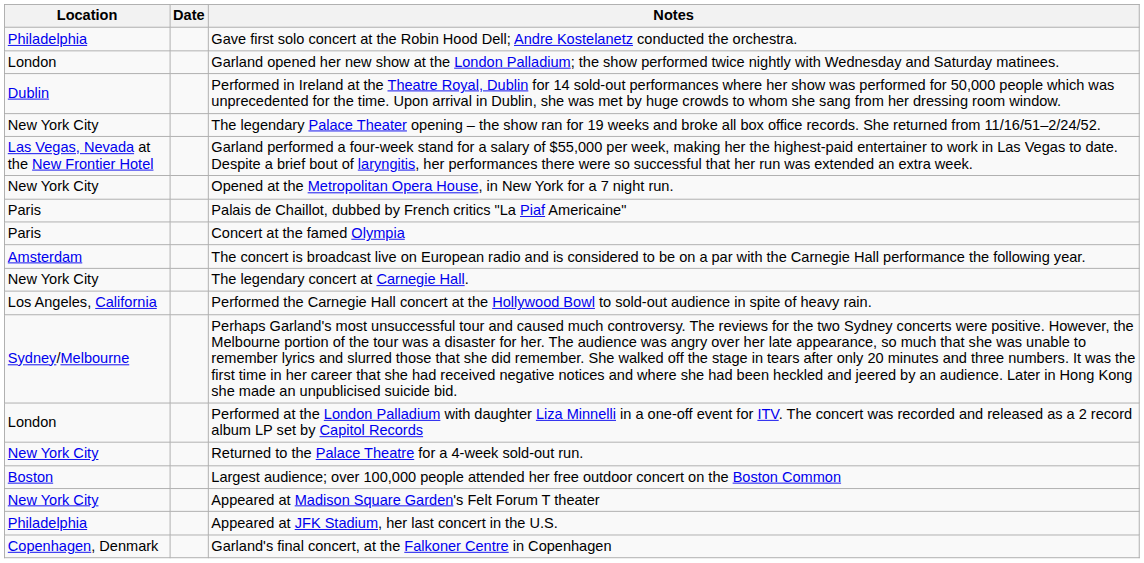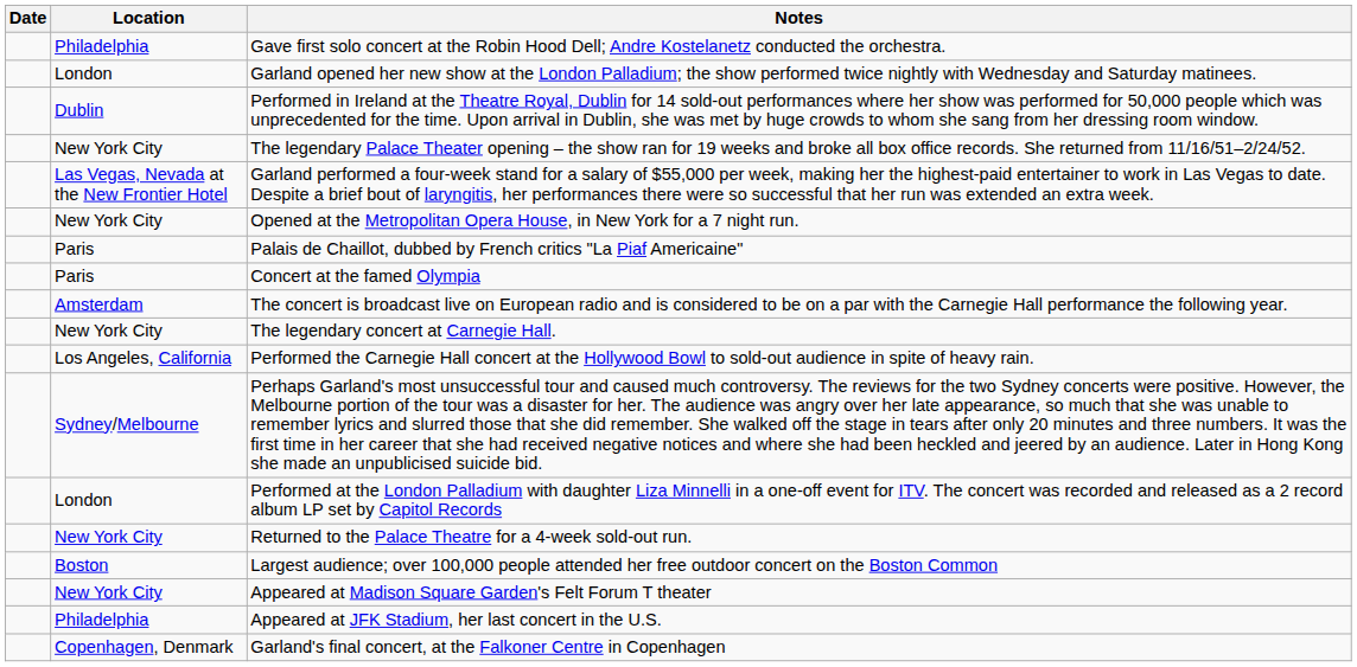 <table class="wikitable sortable plainrowheaders">
 <tr>
+<th scope="col">Date</th>
 <th scope="col">Location</th>
-<th scope="col">Date</th>
 <th scope="col" class="unsortable">Notes</th>
 </tr>
 <tr>
+<td></td>
 <td><a href='#'>Philadelphia</a></td>
-<td></td>
 <td>Gave first solo concert at the Robin Hood Dell; <a href='#'>Andre Kostelanetz</a> conducted the orchestra.</td>
 </tr>
 <tr>
+<td></td>
 <td>London</td>
-<td></td>
 <td>Garland opened her new show at the <a href='#'>London Palladium</a>; the show performed twice nightly with Wednesday and Saturday matinees.</td>
 </tr>
 <tr>
+<td></td>
 <td><a href='#'>Dublin</a></td>
-<td></td>
 <td>Performed in Ireland at the <a href='#'>Theatre Royal, Dublin</a> for 14 sold-out performances where her show was performed for 50,000 people which was unprecedented for the time. Upon arrival in Dublin, she was met by huge crowds to whom she sang from her dressing room window.</td>
 </tr>
 <tr>
+<td></td>
 <td>New York City</td>
-<td></td>
 <td>The legendary <a href='#'>Palace Theater</a> opening – the show ran for 19 weeks and broke all box office records. She returned from 11/16/51–2/24/52.</td>
 </tr>
 <tr>
+<td></td>
 <td><a href='#'>Las Vegas, Nevada</a> at the <a href='#'>New Frontier Hotel</a></td>
-<td></td>
 <td>Garland performed a four-week stand for a salary of $55,000 per week, making her the highest-paid entertainer to work in Las Vegas to date. Despite a brief bout of <a href='#'>laryngitis</a>, her performances there were so successful that her run was extended an extra week.</td>
 </tr>
 <tr>
+<td></td>
 <td>New York City</td>
-<td></td>
 <td>Opened at the <a href='#'>Metropolitan Opera House</a>, in New York for a 7 night run.</td>
 </tr>
 <tr>
+<td></td>
 <td>Paris</td>
-<td></td>
 <td>Palais de Chaillot, dubbed by French critics "La <a href='#'>Piaf</a> Americaine"</td>
 </tr>
 <tr>
+<td></td>
 <td>Paris</td>
-<td></td>
 <td>Concert at the famed <a href='#'>Olympia</a></td>
 </tr>
 <tr>
+<td></td>
 <td><a href='#'>Amsterdam</a></td>
-<td></td>
 <td>The concert is broadcast live on European radio and is considered to be on a par with the Carnegie Hall performance the following year.</td>
 </tr>
 <tr>
+<td></td>
 <td>New York City</td>
-<td></td>
 <td>The legendary concert at <a href='#'>Carnegie Hall</a>.</td>
 </tr>
 <tr>
+<td></td>
 <td>Los Angeles, <a href='#'>California</a></td>
-<td></td>
 <td>Performed the Carnegie Hall concert at the <a href='#'>Hollywood Bowl</a> to sold-out audience in spite of heavy rain.</td>
 </tr>
 <tr>
+<td></td>
 <td><a href='#'>Sydney</a>/<a href='#'>Melbourne</a></td>
-<td></td>
 <td>Perhaps Garland's most unsuccessful tour and caused much controversy. The reviews for the two Sydney concerts were positive. However, the Melbourne portion of the tour was a disaster for her. The audience was angry over her late appearance, so much that she was unable to remember lyrics and slurred those that she did remember. She walked off the stage in tears after only 20 minutes and three numbers. It was the first time in her career that she had received negative notices and where she had been heckled and jeered by an audience. Later in Hong Kong she made an unpublicised suicide bid. </td>
 </tr>
 <tr>
+<td></td>
 <td>London</td>
-<td></td>
 <td>Performed at the <a href='#'>London Palladium</a> with daughter <a href='#'>Liza Minnelli</a> in a one-off event for <a href='#'>ITV</a>. The concert was recorded and released as a 2 record album LP set by <a href='#'>Capitol Records</a></td>
 </tr>
 <tr>
+<td></td>
 <td><a href='#'>New York City</a></td>
-<td></td>
 <td>Returned to the <a href='#'>Palace Theatre</a> for a 4-week sold-out run.</td>
 </tr>
 <tr>
+<td></td>
 <td><a href='#'>Boston</a></td>
-<td></td>
 <td>Largest audience; over 100,000 people attended her free outdoor concert on the <a href='#'>Boston Common</a></td>
 </tr>
 <tr>
+<td></td>
 <td><a href='#'>New York City</a></td>
-<td></td>
 <td>Appeared at <a href='#'>Madison Square Garden</a>'s Felt Forum T theater</td>
 </tr>
 <tr>
+<td></td>
 <td><a href='#'>Philadelphia</a></td>
-<td></td>
 <td>Appeared at <a href='#'>JFK Stadium</a>, her last concert in the U.S.</td>
 </tr>
 <tr>
+<td></td>
 <td><a href='#'>Copenhagen</a>, Denmark</td>
-<td></td>
 <td>Garland's final concert, at the <a href='#'>Falkoner Centre</a> in Copenhagen</td>
 </tr>
 </table>
